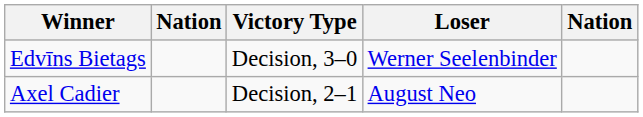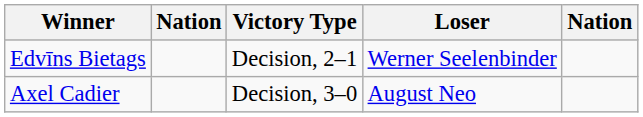 <table class="wikitable sortable" style="text-align:left;">
 <tr>
 <th>Winner</th>
 <th>Nation</th>
 <th>Victory Type</th>
 <th>Loser</th>
 <th>Nation</th>
 </tr>
 <tr>
 <td><a href='#'>Edvīns Bietags</a></td>
 <td></td>
-<td>Decision, 3–0</td>
+<td>Decision, 2–1</td>
 <td><a href='#'>Werner Seelenbinder</a></td>
 <td></td>
 </tr>
 <tr>
 <td><a href='#'>Axel Cadier</a></td>
 <td></td>
-<td>Decision, 2–1</td>
+<td>Decision, 3–0</td>
 <td><a href='#'>August Neo</a></td>
 <td></td>
 </tr>
 </table>
